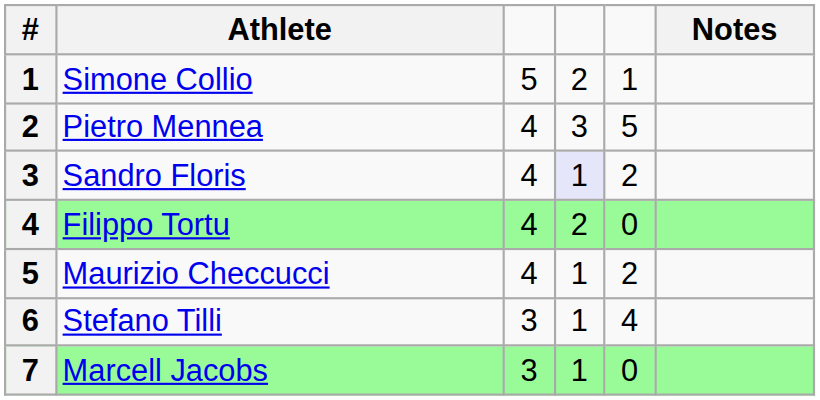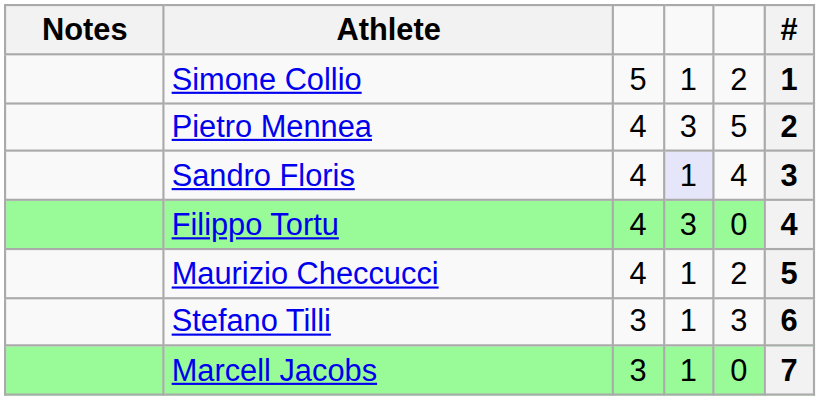 <table class="wikitable" width=30% style="font-size:90%; text-align:center;">
 <tr>
-<th>#</th>
+<th>Notes</th>
 <th>Athlete</th>
 <td></td>
 <td></td>
 <td></td>
-<th>Notes</th>
+<th>#</th>
 </tr>
 <tr>
-<th>1</th>
+<td></td>
 <td align=left><a href='#'>Simone Collio</a></td>
 <td>5</td>
+<td>1</td>
 <td>2</td>
-<td>1</td>
-<td></td>
+<th>1</th>
 </tr>
 <tr>
-<th>2</th>
+<td></td>
 <td align=left><a href='#'>Pietro Mennea</a></td>
 <td>4</td>
 <td>3</td>
 <td>5</td>
-<td></td>
+<th>2</th>
 </tr>
 <tr>
-<th>3</th>
+<td></td>
 <td align=left><a href='#'>Sandro Floris</a></td>
 <td>4</td>
 <td style="background: lavender;">1</td>
-<td>2</td>
-<td></td>
+<td>4</td>
+<th>3</th>
 </tr>
 <tr bgcolor=palegreen>
-<th>4</th>
+<td></td>
 <td align=left><a href='#'>Filippo Tortu</a></td>
 <td>4</td>
-<td>2</td>
+<td>3</td>
 <td>0</td>
-<td></td>
+<th>4</th>
 </tr>
 <tr>
-<th>5</th>
+<td></td>
 <td align=left><a href='#'>Maurizio Checcucci</a></td>
 <td>4</td>
 <td>1</td>
 <td>2</td>
-<td></td>
+<th>5</th>
 </tr>
 <tr>
-<th>6</th>
+<td></td>
 <td align=left><a href='#'>Stefano Tilli</a></td>
 <td>3</td>
 <td>1</td>
-<td>4</td>
-<td></td>
+<td>3</td>
+<th>6</th>
 </tr>
 <tr bgcolor=palegreen>
-<th>7</th>
+<td></td>
 <td align=left><a href='#'>Marcell Jacobs</a></td>
 <td>3</td>
 <td>1</td>
 <td>0</td>
-<td></td>
+<th>7</th>
 </tr>
 </table>
